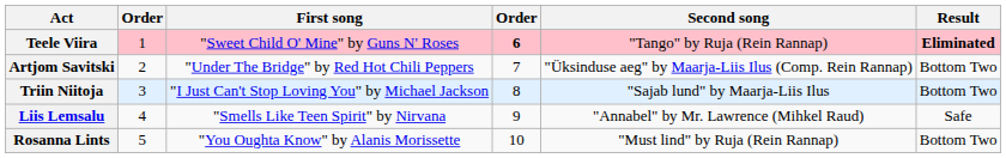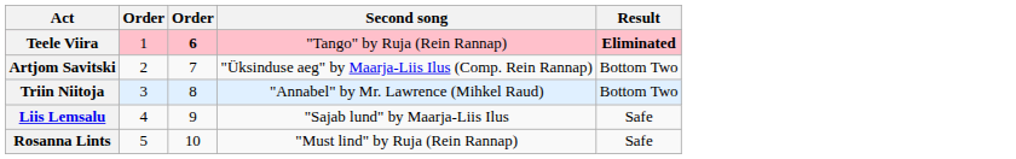 <table class="wikitable plainrowheaders" style="text-align:center;">
 <tr>
 <th scope="col">Act</th>
 <th scope="col">Order</th>
-<th scope="col">First song</th>
 <th scope="col">Order</th>
 <th scope="col">Second song</th>
 <th scope="col">Result</th>
 </tr>
 <tr style="background:pink;">
 <th scope="row"><strong>Teele Viira</strong></th>
 <td>1</td>
-<td>"<a href='#'>Sweet Child O' Mine</a>" by <a href='#'>Guns N' Roses</a></td>
 <td><strong>6</strong></td>
 <td>"Tango" by Ruja (Rein Rannap)</td>
 <td><strong>Eliminated</strong></td>
 </tr>
 <tr>
 <th scope="row">Artjom Savitski</th>
 <td>2</td>
-<td>"<a href='#'>Under The Bridge</a>" by <a href='#'>Red Hot Chili Peppers</a></td>
 <td>7</td>
 <td>"Üksinduse aeg" by <a href='#'>Maarja-Liis Ilus</a> (Comp. Rein Rannap)</td>
 <td>Bottom Two</td>
 </tr>
 <tr bgcolor="E0F0FF">
 <th scope="row">Triin Niitoja</th>
 <td>3</td>
-<td>"<a href='#'>I Just Can't Stop Loving You</a>" by <a href='#'>Michael Jackson</a></td>
 <td>8</td>
-<td>"Sajab lund" by Maarja-Liis Ilus</td>
+<td>"Annabel" by Mr. Lawrence (Mihkel Raud)</td>
 <td>Bottom Two</td>
 </tr>
 <tr>
 <th scope="row"><a href='#'>Liis Lemsalu</a></th>
 <td>4</td>
-<td>"<a href='#'>Smells Like Teen Spirit</a>" by <a href='#'>Nirvana</a></td>
 <td>9</td>
-<td>"Annabel" by Mr. Lawrence (Mihkel Raud)</td>
+<td>"Sajab lund" by Maarja-Liis Ilus</td>
 <td>Safe</td>
 </tr>
 <tr>
 <th scope="row">Rosanna Lints</th>
 <td>5</td>
-<td>"<a href='#'>You Oughta Know</a>" by <a href='#'>Alanis Morissette</a></td>
 <td>10</td>
 <td>"Must lind" by Ruja (Rein Rannap)</td>
-<td>Bottom Two</td>
+<td>Safe</td>
 </tr>
 </table>
